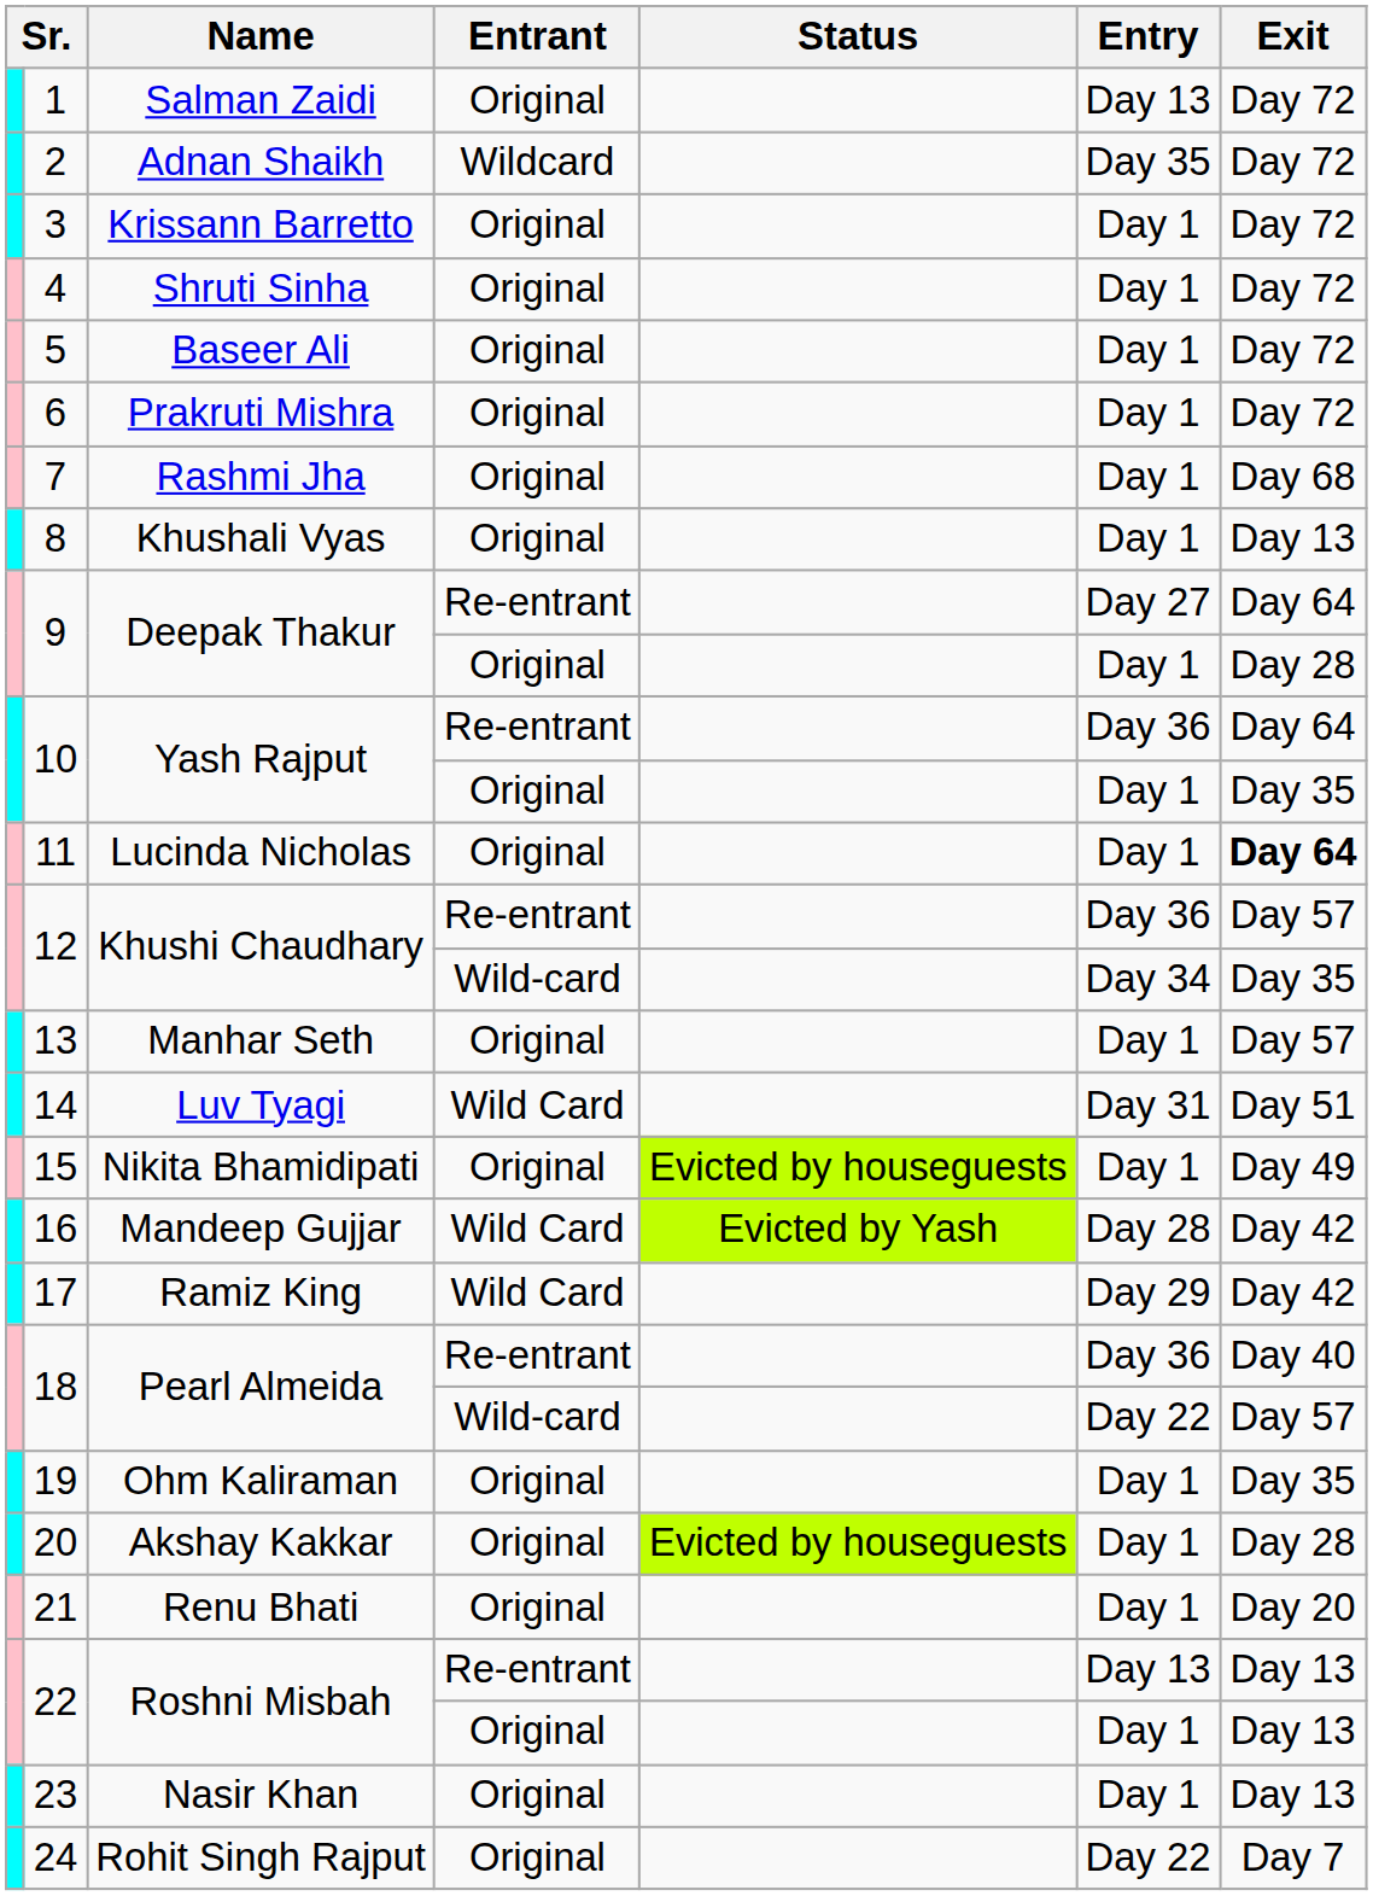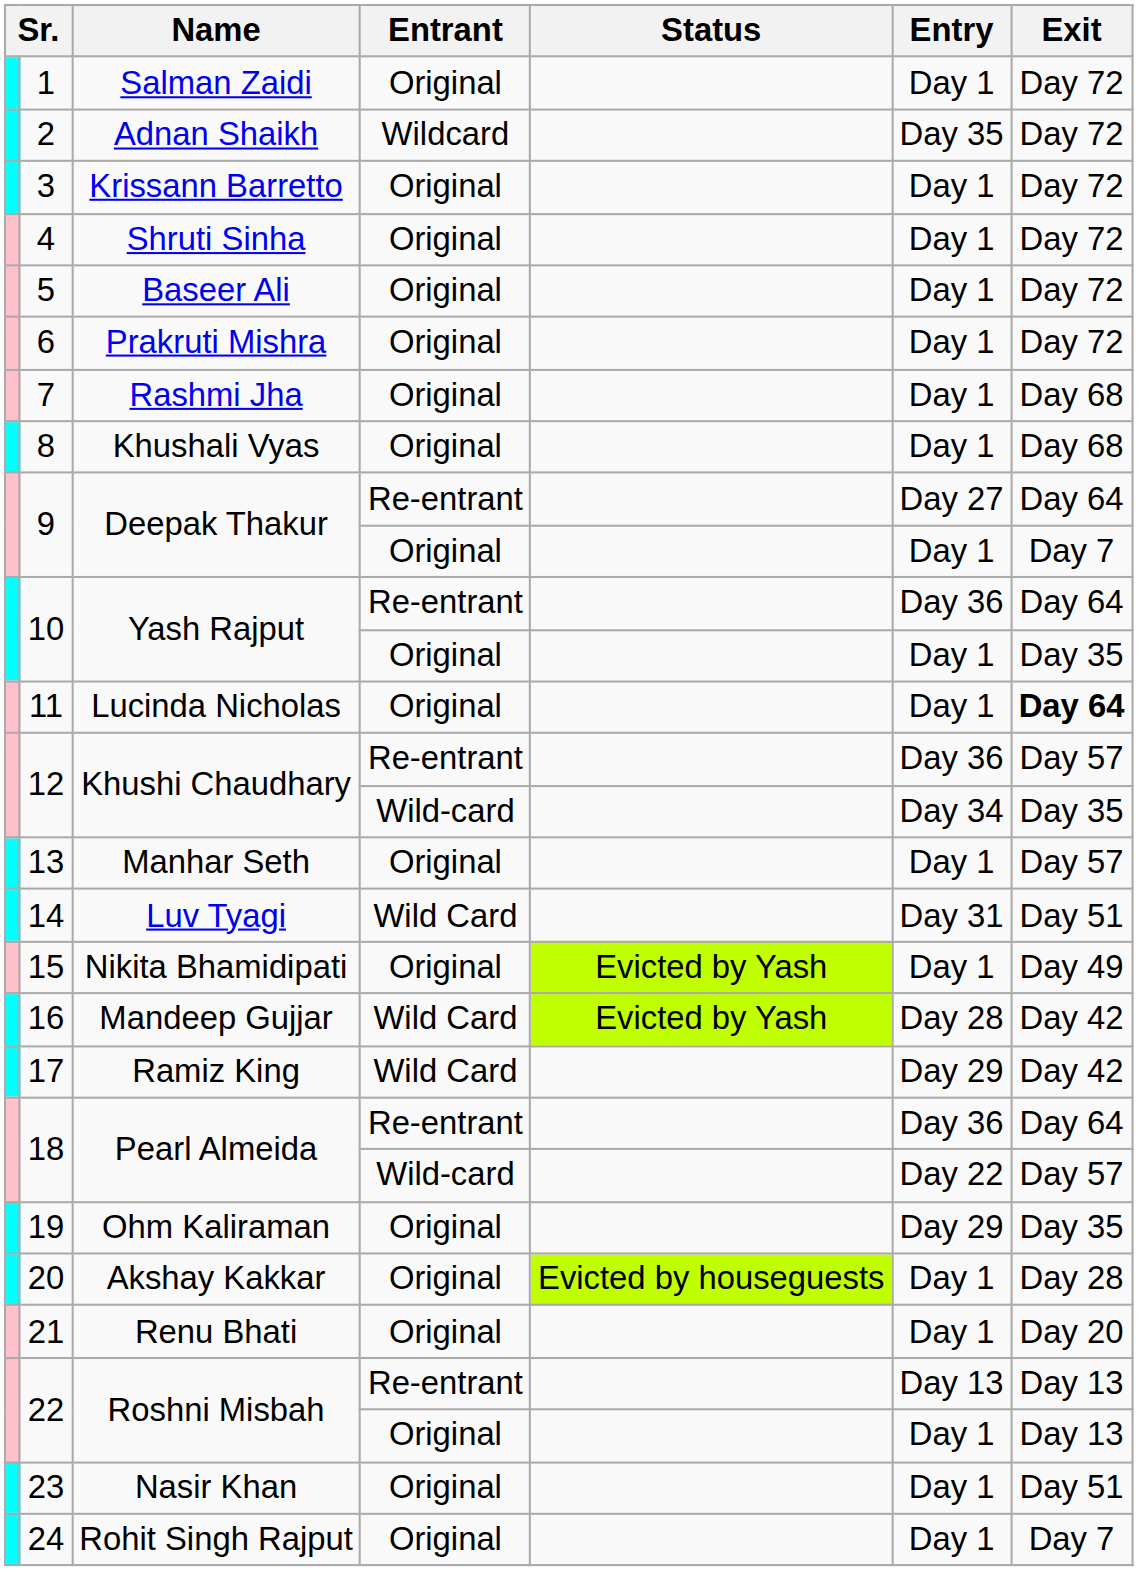 <table class="wikitable sortable" style="text-align:center">
 <tr>
 <th colspan="2">Sr.</th>
 <th>Name</th>
 <th>Entrant</th>
 <th>Status</th>
 <th>Entry</th>
 <th>Exit</th>
 </tr>
 <tr>
 <td style="background:cyan;"></td>
 <td>1</td>
 <td><a href='#'>Salman Zaidi</a></td>
 <td>Original</td>
 <td></td>
-<td>Day 13</td>
+<td>Day 1</td>
 <td>Day 72</td>
 </tr>
 <tr>
 <td style="background:cyan;"></td>
 <td>2</td>
 <td><a href='#'>Adnan Shaikh</a></td>
 <td>Wildcard</td>
 <td></td>
 <td>Day 35</td>
 <td>Day 72</td>
 </tr>
 <tr>
 <td style="background:cyan;"></td>
 <td>3</td>
 <td><a href='#'>Krissann Barretto</a></td>
 <td>Original</td>
 <td></td>
 <td>Day 1</td>
 <td>Day 72</td>
 </tr>
 <tr>
 <td style="background:pink;"></td>
 <td>4</td>
 <td><a href='#'>Shruti Sinha</a></td>
 <td>Original</td>
 <td></td>
 <td>Day 1</td>
 <td>Day 72</td>
 </tr>
 <tr>
 <td style="background:pink;"></td>
 <td>5</td>
 <td><a href='#'>Baseer Ali</a></td>
 <td>Original</td>
 <td></td>
 <td>Day 1</td>
 <td>Day 72</td>
 </tr>
 <tr>
 <td style="background:pink;"></td>
 <td>6</td>
 <td><a href='#'>Prakruti Mishra</a></td>
 <td>Original</td>
 <td></td>
 <td>Day 1</td>
 <td>Day 72</td>
 </tr>
 <tr>
 <td style="background:pink;"></td>
 <td>7</td>
 <td><a href='#'>Rashmi Jha</a></td>
 <td>Original</td>
 <td></td>
 <td>Day 1</td>
 <td>Day 68</td>
 </tr>
 <tr>
 <td style="background:cyan;"></td>
 <td>8</td>
 <td>Khushali Vyas</td>
 <td>Original</td>
 <td></td>
 <td>Day 1</td>
-<td>Day 13</td>
+<td>Day 68</td>
 </tr>
 <tr>
 <td rowspan = 2 style="background:pink;"></td>
 <td rowspan=2>9</td>
 <td rowspan=2>Deepak Thakur</td>
 <td>Re-entrant</td>
 <td></td>
 <td>Day 27</td>
 <td>Day 64</td>
 </tr>
 <tr>
 <td>Original</td>
 <td></td>
 <td>Day 1</td>
-<td>Day 28</td>
+<td>Day 7</td>
 </tr>
 <tr>
 <td rowspan = 2 style="background:cyan;"></td>
 <td rowspan="2">10</td>
 <td rowspan = 2>Yash Rajput</td>
 <td>Re-entrant</td>
 <td></td>
 <td>Day 36</td>
 <td>Day 64</td>
 </tr>
 <tr>
 <td>Original</td>
 <td></td>
 <td>Day 1</td>
 <td>Day 35</td>
 </tr>
 <tr>
 <td style="background:pink;"></td>
 <td>11</td>
 <td>Lucinda Nicholas</td>
 <td>Original</td>
 <td></td>
 <td>Day 1</td>
 <td><strong>Day 64</strong></td>
 </tr>
 <tr>
 <td rowspan = 2 style="background:pink;"></td>
 <td rowspan="2">12</td>
 <td rowspan = 2>Khushi Chaudhary</td>
 <td>Re-entrant</td>
 <td></td>
 <td>Day 36</td>
 <td>Day 57</td>
 </tr>
 <tr>
 <td>Wild-card</td>
 <td></td>
 <td>Day 34</td>
 <td>Day 35</td>
 </tr>
 <tr>
 <td style="background:cyan;"></td>
 <td>13</td>
 <td>Manhar Seth</td>
 <td>Original</td>
 <td></td>
 <td>Day 1</td>
 <td>Day 57</td>
 </tr>
 <tr>
 <td style="background:cyan;"></td>
 <td>14</td>
 <td><a href='#'>Luv Tyagi</a></td>
 <td>Wild Card</td>
 <td></td>
 <td>Day 31</td>
 <td>Day 51</td>
 </tr>
 <tr>
 <td style="background:pink;"></td>
 <td>15</td>
 <td>Nikita Bhamidipati</td>
 <td>Original</td>
-<td style="background:#BFFF00;">Evicted by houseguests</td>
+<td style="background:#BFFF00;">Evicted by Yash</td>
 <td>Day 1</td>
 <td>Day 49</td>
 </tr>
 <tr>
 <td style="background:cyan;"></td>
 <td>16</td>
 <td>Mandeep Gujjar</td>
 <td>Wild Card</td>
 <td style="background:#BFFF00;">Evicted by Yash</td>
 <td>Day 28</td>
 <td>Day 42</td>
 </tr>
 <tr>
 <td style="background:cyan;"></td>
 <td>17</td>
 <td>Ramiz King</td>
 <td>Wild Card</td>
 <td></td>
 <td>Day 29</td>
 <td>Day 42</td>
 </tr>
 <tr>
 <td rowspan = 2 style="background:pink;"></td>
 <td rowspan="2">18</td>
 <td rowspan = 2>Pearl Almeida</td>
 <td>Re-entrant</td>
 <td></td>
 <td>Day 36</td>
-<td>Day 40</td>
+<td>Day 64</td>
 </tr>
 <tr>
 <td>Wild-card</td>
 <td></td>
 <td>Day 22</td>
 <td>Day 57</td>
 </tr>
 <tr>
 <td style="background:cyan;"></td>
 <td>19</td>
 <td>Ohm Kaliraman</td>
 <td>Original</td>
 <td></td>
-<td>Day 1</td>
+<td>Day 29</td>
 <td>Day 35</td>
 </tr>
 <tr>
 <td style="background:cyan;"></td>
 <td>20</td>
 <td>Akshay Kakkar</td>
 <td>Original</td>
 <td style="background:#BFFF00;">Evicted by houseguests</td>
 <td>Day 1</td>
 <td>Day 28</td>
 </tr>
 <tr>
 <td style="background:pink;"></td>
 <td>21</td>
 <td>Renu Bhati</td>
 <td>Original</td>
 <td></td>
 <td>Day 1</td>
 <td>Day 20</td>
 </tr>
 <tr>
 <td rowspan = 2 style="background:pink;"></td>
 <td rowspan="2">22</td>
 <td rowspan =2>Roshni Misbah</td>
 <td>Re-entrant</td>
 <td></td>
 <td>Day 13</td>
 <td>Day 13</td>
 </tr>
 <tr>
 <td>Original</td>
 <td></td>
 <td>Day 1</td>
 <td>Day 13</td>
 </tr>
 <tr>
 <td style="background:cyan;"></td>
 <td>23</td>
 <td>Nasir Khan</td>
 <td>Original</td>
 <td></td>
 <td>Day 1</td>
-<td>Day 13</td>
+<td>Day 51</td>
 </tr>
 <tr>
 <td style="background:cyan;"></td>
 <td>24</td>
 <td>Rohit Singh Rajput</td>
 <td>Original</td>
 <td></td>
-<td>Day 22</td>
+<td>Day 1</td>
 <td>Day 7</td>
 </tr>
 </table>
